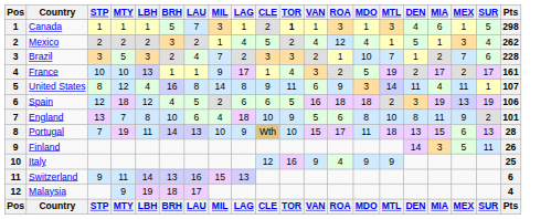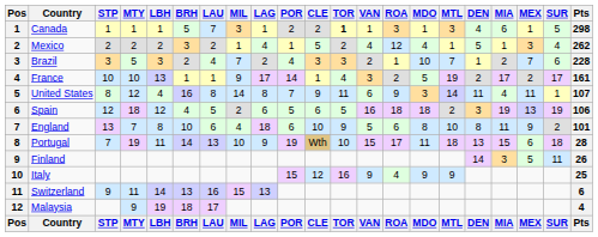 <table class="wikitable" style="font-size: 85%;">
 <tr valign="top">
 <th valign="middle">Pos</th>
 <th valign="middle">Country</th>
 <th width="27"><a href='#'>STP</a> </th>
 <th width="27"><a href='#'>MTY</a> </th>
 <th width="27"><a href='#'>LBH</a> </th>
 <th width="27"><a href='#'>BRH</a> </th>
 <th width="27"><a href='#'>LAU</a> </th>
 <th width="27"><a href='#'>MIL</a> </th>
 <th width="27"><a href='#'>LAG</a> </th>
+<th width="27"><a href='#'>POR</a> </th>
 <th width="27"><a href='#'>CLE</a> </th>
 <th width="27"><a href='#'>TOR</a> </th>
 <th width="27"><a href='#'>VAN</a> </th>
 <th width="27"><a href='#'>ROA</a> </th>
 <th width="27"><a href='#'>MDO</a> </th>
 <th width="27"><a href='#'>MTL</a> </th>
 <th width="27"><a href='#'>DEN</a> </th>
 <th width="27"><a href='#'>MIA</a> </th>
 <th width="27"><a href='#'>MEX</a> </th>
 <th width="27"><a href='#'>SUR</a> </th>
 <th valign="middle">Pts</th>
 </tr>
 <tr>
 <th>1</th>
 <td> <a href='#'>Canada</a></td>
 <td style="background:#ffffbf;" align=center>1</td>
 <td style="background:#ffffbf;" align=center>1</td>
 <td style="background:#ffffbf;" align=center>1</td>
 <td style="background:#dfffdf;" align=center>5</td>
 <td style="background:#CFEAFF;" align=center>7</td>
 <td style="background:#ffdf9f;" align=center>3</td>
 <td style="background:#ffffbf;" align=center>1</td>
 <td style="background:#dfdfdf;" align=center>2</td>
+<td style="background:#dfdfdf;" align=center>2</td>
 <td style="background:#ffffbf;" align=center><strong>1</strong></td>
 <td style="background:#ffffbf;" align=center>1</td>
 <td style="background:#ffdf9f;" align=center>3</td>
 <td style="background:#ffffbf;" align=center>1</td>
 <td style="background:#ffdf9f;" align=center>3</td>
 <td style="background:#dfffdf;" align=center>4</td>
 <td style="background:#dfffdf;" align=center>6</td>
 <td style="background:#ffffbf;" align=center>1</td>
 <td style="background:#dfffdf;" align=center>5</td>
 <th>298</th>
 </tr>
 <tr>
 <th>2</th>
 <td> <a href='#'>Mexico</a></td>
 <td style="background:#dfdfdf;" align=center>2</td>
 <td style="background:#dfdfdf;" align=center>2</td>
 <td style="background:#DFDFDF;" align=center>2</td>
 <td style="background:#ffdf9f;" align=center>3</td>
 <td style="background:#dfdfdf;" align=center>2</td>
 <td style="background:#ffffbf;" align=center>1</td>
 <td style="background:#dfffdf;" align=center>4</td>
+<td style="background:#FFFFBF;" align=center>1</td>
 <td style="background:#dfffdf;" align=center>5</td>
 <td style="background:#dfdfdf;" align=center>2</td>
 <td style="background:#dfffdf;" align=center>4</td>
 <td style="background:#CFEAFF;" align=center>12</td>
 <td style="background:#dfffdf;" align=center>4</td>
 <td style="background:#ffffbf;" align=center>1</td>
 <td style="background:#DFFFDF;" align=center>5</td>
 <td style="background:#ffffbf;" align=center>1</td>
 <td style="background:#ffdf9f;" align=center>3</td>
 <td style="background:#dfffdf;" align=center>4</td>
 <th>262</th>
 </tr>
 <tr>
 <th>3</th>
 <td> <a href='#'>Brazil</a></td>
 <td style="background:#ffdf9f;" align=center>3</td>
 <td style="background:#dfffdf;" align=center>5</td>
 <td style="background:#ffdf9f;" align=center>3</td>
 <td style="background:#dfdfdf;" align=center>2</td>
 <td style="background:#dfffdf;" align=center>4</td>
 <td style="background:#CFEAFF;" align=center>7</td>
 <td style="background:#dfdfdf;" align=center>2</td>
+<td style="background:#dfffdf;" align=center>4</td>
 <td style="background:#ffdf9f;" align=center>3</td>
 <td style="background:#ffdf9f;" align=center>3</td>
 <td style="background:#dfdfdf;" align=center>2</td>
 <td style="background:#ffffbf;" align=center>1</td>
 <td style="background:#CFEAFF;" align=center>10</td>
 <td style="background:#CFEAFF;" align=center>7</td>
 <td style="background:#ffffbf;" align=center>1</td>
 <td style="background:#dfdfdf;" align=center>2</td>
 <td style="background:#CFEAFF;" align=center>7</td>
 <td style="background:#dfffdf;" align=center>6</td>
 <th>228</th>
 </tr>
 <tr>
 <th>4</th>
 <td> <a href='#'>France</a></td>
 <td style="background:#CFEAFF;" align=center>10</td>
 <td style="background:#CFEAFF;" align=center>10</td>
 <td style="background:#cfcfff;" align=center>13</td>
 <td style="background:#ffffbf;" align=center>1</td>
 <td style="background:#ffffbf;" align=center>1</td>
 <td style="background:#CFEAFF;" align=center>9</td>
 <td style="background:#efcfff;" align=center>17</td>
+<td style="background:#efcfff;" align=center>14</td>
 <td style="background:#ffffbf;" align=center>1</td>
 <td style="background:#dfffdf;" align=center>4</td>
 <td style="background:#ffdf9f;" align=center>3</td>
 <td style="background:#dfdfdf;" align=center>2</td>
 <td style="background:#dfffdf;" align=center>5</td>
 <td style="background:#efcfff;" align=center>19</td>
 <td style="background:#dfdfdf;" align=center>2</td>
 <td style="background:#efcfff;" align=center>17</td>
 <td style="background:#dfdfdf;" align=center>2</td>
 <td style="background:#efcfff;" align=center>17</td>
 <th>161</th>
 </tr>
 <tr>
 <th>5</th>
 <td> <a href='#'>United States</a></td>
 <td style="background:#dfffdf;" align=center>8</td>
 <td style="background:#CFEAFF;" align=center>12</td>
 <td style="background:#dfffdf;" align=center>4</td>
 <td style="background:#cfcfff;" align=center>16</td>
 <td style="background:#CFEAFF;" align=center>8</td>
 <td style="background:#CFEAFF;" align=center>14</td>
 <td style="background:#CFEAFF;" align=center>8</td>
+<td style="background:#CFEAFF;" align=center>7</td>
 <td style="background:#CFEAFF;" align=center>9</td>
 <td style="background:#CFEAFF;" align=center>11</td>
 <td style="background:#dfffdf;" align=center>6</td>
 <td style="background:#CFEAFF;" align=center>9</td>
 <td style="background:#ffdf9f;" align=center>3</td>
 <td style="background:#cfcfff;" align=center>14</td>
 <td style="background:#CFEAFF;" align=center>11</td>
 <td style="background:#dfffdf;" align=center>4</td>
 <td style="background:#CFEAFF;" align=center>11</td>
 <td style="background:#ffffbf;" align=center>1</td>
 <th>107</th>
 </tr>
 <tr>
 <th>6</th>
 <td> <a href='#'>Spain</a></td>
 <td style="background:#CFEAFF;" align=center>12</td>
 <td style="background:#efcfff;" align=center>18</td>
 <td style="background:#CFEAFF;" align=center>12</td>
 <td style="background:#dfffdf;" align=center>4</td>
 <td style="background:#dfffdf;" align=center>5</td>
 <td style="background:#dfdfdf;" align=center>2</td>
 <td style="background:#dfffdf;" align=center>6</td>
+<td style="background:#dfffdf;" align=center>5</td>
 <td style="background:#dfffdf;" align=center>6</td>
 <td style="background:#dfffdf;" align=center>5</td>
 <td style="background:#efcfff;" align=center>16</td>
 <td style="background:#efcfff;" align=center>18</td>
 <td style="background:#efcfff;" align=center>18</td>
 <td style="background:#dfdfdf;" align=center>2</td>
 <td style="background:#ffdf9f;" align=center>3</td>
 <td style="background:#efcfff;" align=center>19</td>
 <td style="background:#cfcfff;" align=center>13</td>
 <td style="background:#efcfff;" align=center>19</td>
 <th>106</th>
 </tr>
 <tr>
 <th>7</th>
 <td> <a href='#'>England</a></td>
 <td style="background:#efcfff;" align=center>13</td>
 <td style="background:#CFEAFF;" align=center>7</td>
 <td style="background:#CFEAFF;" align=center>8</td>
 <td style="background:#CFEAFF;" align=center>10</td>
 <td style="background:#dfffdf;" align=center>6</td>
 <td style="background:#dfffdf;" align=center>4</td>
 <td style="background:#efcfff;" align=center>18</td>
+<td style="background:#dfffdf;" align=center>6</td>
 <td style="background:#CFEAFF;" align=center>10</td>
 <td style="background:#CFEAFF;" align=center>9</td>
 <td style="background:#dfffdf;" align=center>5</td>
 <td style="background:#dfffdf;" align=center>6</td>
 <td style="background:#CFEAFF;" align=center>8</td>
 <td style="background:#CFEAFF;" align=center>10</td>
 <td style="background:#CFEAFF;" align=center>8</td>
 <td style="background:#CFEAFF;" align=center>11</td>
 <td style="background:#CFEAFF;" align=center>9</td>
 <td style="background:#dfdfdf;" align=center>2</td>
 <th>101</th>
 </tr>
 <tr>
 <th>8</th>
 <td> <a href='#'>Portugal</a></td>
 <td style="background:#CFEAFF;" align=center>7</td>
 <td style="background:#efcfff;" align=center>19</td>
 <td style="background:#CFEAFF;" align=center>11</td>
 <td style="background:#cfcfff;" align=center>14</td>
 <td style="background:#cfcfff;" align=center>13</td>
 <td style="background:#CFEAFF;" align=center>10</td>
 <td style="background:#CFEAFF;" align=center>9</td>
+<td style="background:#efcfff;" align=center>19</td>
 <td style="background:#DFC484;" align=center>Wth</td>
 <td style="background:#CFEAFF;" align=center>10</td>
 <td style="background:#efcfff;" align=center>15</td>
 <td style="background:#efcfff;" align=center>17</td>
 <td style="background:#CFEAFF;" align=center>11</td>
 <td style="background:#efcfff;" align=center>18</td>
 <td style="background:#EFCFFF;" align=center>13</td>
 <td style="background:#efcfff;" align=center>15</td>
 <td style="background:#dfffdf;" align=center>6</td>
-<td style="background:#efcfff;" align=center>13</td>
+<td style="background:#efcfff;" align=center>18</td>
 <th>28</th>
 </tr>
 <tr>
 <th>9</th>
 <td> <a href='#'>Finland</a></td>
+<td></td>
 <td></td>
 <td></td>
 <td></td>
 <td></td>
 <td></td>
 <td></td>
 <td></td>
 <td></td>
 <td></td>
 <td></td>
 <td></td>
 <td></td>
 <td></td>
 <td style="background:#EFCFFF;" align=center>14</td>
 <td style="background:#ffdf9f;" align=center>3</td>
 <td style="background:#dfffdf;" align=center>5</td>
 <td style="background:#CFEAFF;" align=center>11</td>
 <th>26</th>
 </tr>
 <tr>
 <th>10</th>
 <td> <a href='#'>Italy</a></td>
 <td></td>
 <td></td>
 <td></td>
 <td></td>
 <td></td>
 <td></td>
 <td></td>
+<td style="background:#efcfff;" align=center>15</td>
 <td style="background:#CFEAFF;" align=center>12</td>
 <td style="background:#efcfff;" align=center>16</td>
 <td style="background:#CFEAFF;" align=center>9</td>
 <td style="background:#dfffdf;" align=center>4</td>
 <td style="background:#CFEAFF;" align=center>9</td>
 <td style="background:#CFEAFF;" align=center>9</td>
 <td></td>
 <td></td>
 <td></td>
 <td></td>
 <th>25</th>
 </tr>
 <tr>
 <th>11</th>
 <td> <a href='#'>Switzerland</a></td>
 <td style="background:#CFEAFF;" align=center>9</td>
 <td style="background:#CFEAFF;" align=center>11</td>
 <td style="background:#cfcfff;" align=center>14</td>
 <td style="background:#cfcfff;" align=center>13</td>
 <td style="background:#cfcfff;" align=center>16</td>
 <td style="background:#efcfff;" align=center>15</td>
 <td style="background:#cfcfff;" align=center>13</td>
 <td></td>
 <td></td>
 <td></td>
 <td></td>
 <td></td>
 <td></td>
 <td></td>
 <td></td>
 <td></td>
 <td></td>
+<td></td>
 <th>6</th>
 </tr>
 <tr>
 <th>12</th>
 <td> <a href='#'>Malaysia</a></td>
 <td></td>
 <td style="background:#CFEAFF;" align=center>9</td>
 <td style="background:#efcfff;" align=center>19</td>
 <td style="background:#efcfff;" align=center>18</td>
 <td style="background:#efcfff;" align=center>17</td>
+<td></td>
 <td></td>
 <td></td>
 <td></td>
 <td></td>
 <td></td>
 <td></td>
 <td></td>
 <td></td>
 <td></td>
 <td></td>
 <td></td>
 <td></td>
 <th>4</th>
 </tr>
 <tr style="background: #f9f9f9;" valign="top">
 <th valign="middle">Pos</th>
 <th valign="middle">Country</th>
 <th width="27"><a href='#'>STP</a> </th>
 <th width="27"><a href='#'>MTY</a> </th>
 <th width="27"><a href='#'>LBH</a> </th>
 <th width="27"><a href='#'>BRH</a> </th>
 <th width="27"><a href='#'>LAU</a> </th>
 <th width="27"><a href='#'>MIL</a> </th>
 <th width="27"><a href='#'>LAG</a> </th>
+<th width="27"><a href='#'>POR</a> </th>
 <th width="27"><a href='#'>CLE</a> </th>
 <th width="27"><a href='#'>TOR</a> </th>
 <th width="27"><a href='#'>VAN</a> </th>
 <th width="27"><a href='#'>ROA</a> </th>
 <th width="27"><a href='#'>MDO</a> </th>
 <th width="27"><a href='#'>MTL</a> </th>
 <th width="27"><a href='#'>DEN</a> </th>
 <th width="27"><a href='#'>MIA</a> </th>
 <th width="27"><a href='#'>MEX</a> </th>
 <th width="27"><a href='#'>SUR</a> </th>
 <th valign="middle">Pts</th>
 </tr>
 </table>
